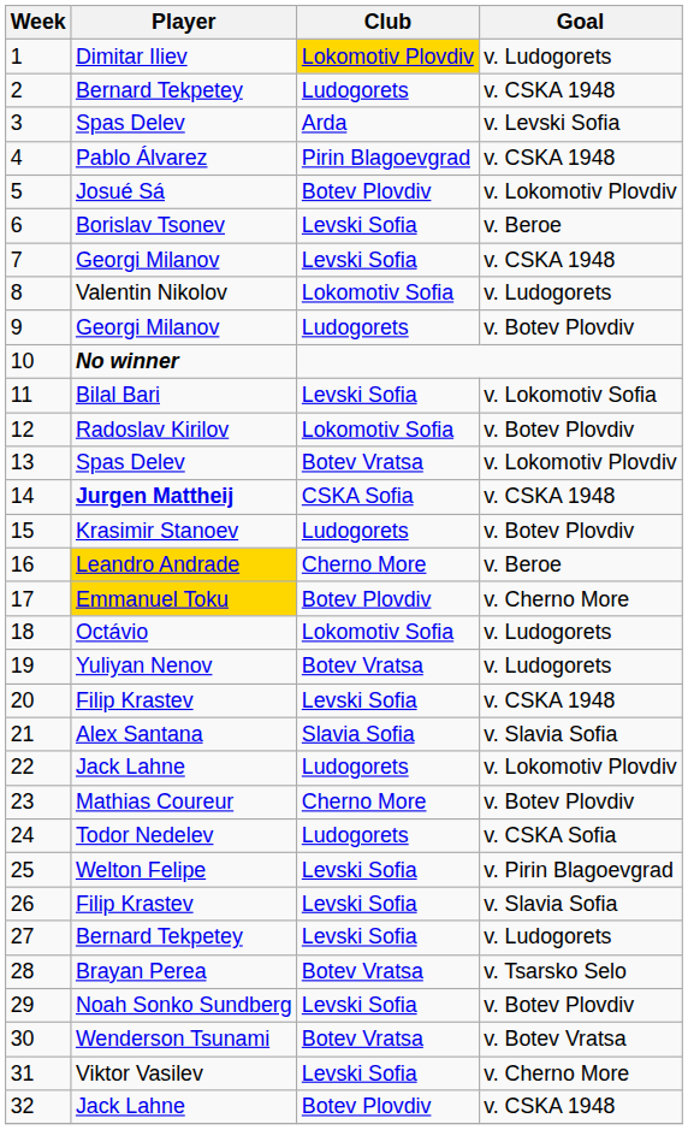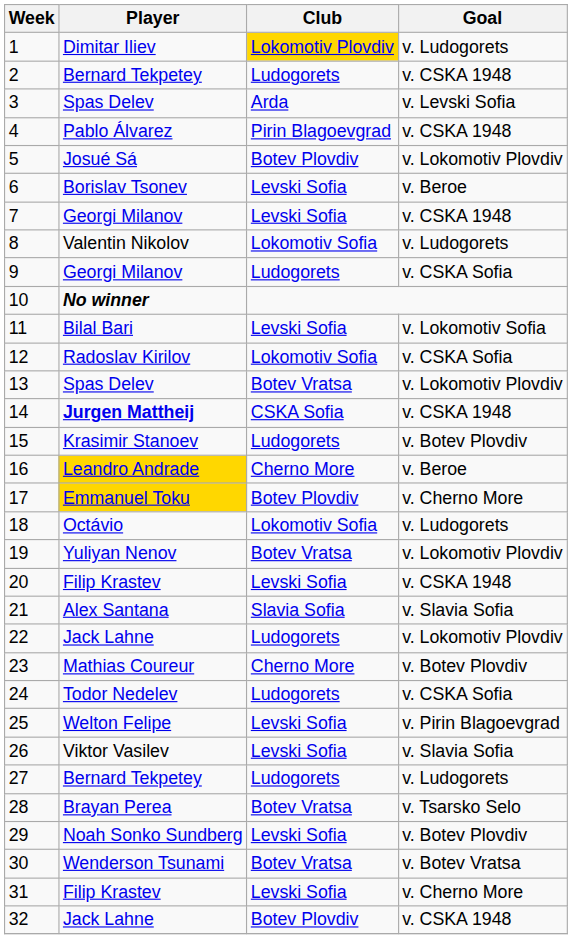 <table class="wikitable" style="text-align:left">
 <tr>
 <th>Week</th>
 <th>Player</th>
 <th>Club</th>
 <th>Goal</th>
 </tr>
 <tr>
 <td>1</td>
 <td> <a href='#'>Dimitar Iliev</a></td>
 <td style="background: gold;"><a href='#'>Lokomotiv Plovdiv</a></td>
 <td>v. Ludogorets </td>
 </tr>
 <tr>
 <td>2</td>
 <td> <a href='#'>Bernard Tekpetey</a></td>
 <td><a href='#'>Ludogorets</a></td>
 <td>v. CSKA 1948 </td>
 </tr>
 <tr>
 <td>3</td>
 <td> <a href='#'>Spas Delev</a></td>
 <td><a href='#'>Arda</a></td>
 <td>v. Levski Sofia </td>
 </tr>
 <tr>
 <td>4</td>
 <td> <a href='#'>Pablo Álvarez</a></td>
 <td><a href='#'>Pirin Blagoevgrad</a></td>
 <td>v. CSKA 1948 </td>
 </tr>
 <tr>
 <td>5</td>
 <td> <a href='#'>Josué Sá</a></td>
 <td><a href='#'>Botev Plovdiv</a></td>
 <td>v. Lokomotiv Plovdiv </td>
 </tr>
 <tr>
 <td>6</td>
 <td> <a href='#'>Borislav Tsonev</a></td>
 <td><a href='#'>Levski Sofia</a></td>
 <td>v. Beroe </td>
 </tr>
 <tr>
 <td>7</td>
 <td> <a href='#'>Georgi Milanov</a></td>
 <td><a href='#'>Levski Sofia</a></td>
 <td>v. CSKA 1948 </td>
 </tr>
 <tr>
 <td>8</td>
 <td> Valentin Nikolov</td>
 <td><a href='#'>Lokomotiv Sofia</a></td>
 <td>v. Ludogorets </td>
 </tr>
 <tr>
 <td>9</td>
 <td> <a href='#'>Georgi Milanov</a></td>
 <td><a href='#'>Ludogorets</a></td>
-<td>v. Botev Plovdiv </td>
+<td>v. CSKA Sofia </td>
 </tr>
 <tr>
 <td>10</td>
 <td><strong><em>No winner</em></strong></td>
 </tr>
 <tr>
 <td>11</td>
 <td> <a href='#'>Bilal Bari</a></td>
 <td><a href='#'>Levski Sofia</a></td>
 <td>v. Lokomotiv Sofia </td>
 </tr>
 <tr>
 <td>12</td>
 <td> <a href='#'>Radoslav Kirilov</a></td>
 <td><a href='#'>Lokomotiv Sofia</a></td>
-<td>v. Botev Plovdiv </td>
+<td>v. CSKA Sofia </td>
 </tr>
 <tr>
 <td>13</td>
 <td> <a href='#'>Spas Delev</a></td>
 <td><a href='#'>Botev Vratsa</a></td>
 <td>v. Lokomotiv Plovdiv </td>
 </tr>
 <tr>
 <td>14</td>
 <td><strong> <a href='#'>Jurgen Mattheij</a></strong></td>
 <td><a href='#'>CSKA Sofia</a></td>
 <td>v. CSKA 1948 </td>
 </tr>
 <tr>
 <td>15</td>
 <td> <a href='#'>Krasimir Stanoev</a></td>
 <td><a href='#'>Ludogorets</a></td>
 <td>v. Botev Plovdiv </td>
 </tr>
 <tr>
 <td>16</td>
 <td style="background: gold;"> <a href='#'>Leandro Andrade</a></td>
 <td><a href='#'>Cherno More</a></td>
 <td>v. Beroe </td>
 </tr>
 <tr>
 <td>17</td>
 <td style="background: gold;"> <a href='#'>Emmanuel Toku</a></td>
 <td><a href='#'>Botev Plovdiv</a></td>
 <td>v. Cherno More </td>
 </tr>
 <tr>
 <td>18</td>
 <td> <a href='#'>Octávio</a></td>
 <td><a href='#'>Lokomotiv Sofia</a></td>
 <td>v. Ludogorets </td>
 </tr>
 <tr>
 <td>19</td>
 <td> <a href='#'>Yuliyan Nenov</a></td>
 <td><a href='#'>Botev Vratsa</a></td>
-<td>v. Ludogorets </td>
+<td>v. Lokomotiv Plovdiv </td>
 </tr>
 <tr>
 <td>20</td>
 <td> <a href='#'>Filip Krastev</a></td>
 <td><a href='#'>Levski Sofia</a></td>
 <td>v. CSKA 1948 </td>
 </tr>
 <tr>
 <td>21</td>
 <td> <a href='#'>Alex Santana</a></td>
 <td><a href='#'>Slavia Sofia</a></td>
 <td>v. Slavia Sofia </td>
 </tr>
 <tr>
 <td>22</td>
 <td> <a href='#'>Jack Lahne</a></td>
 <td><a href='#'>Ludogorets</a></td>
 <td>v. Lokomotiv Plovdiv </td>
 </tr>
 <tr>
 <td>23</td>
 <td> <a href='#'>Mathias Coureur</a></td>
 <td><a href='#'>Cherno More</a></td>
 <td>v. Botev Plovdiv </td>
 </tr>
 <tr>
 <td>24</td>
 <td> <a href='#'>Todor Nedelev</a></td>
 <td><a href='#'>Ludogorets</a></td>
 <td>v. CSKA Sofia </td>
 </tr>
 <tr>
 <td>25</td>
 <td> <a href='#'>Welton Felipe</a></td>
 <td><a href='#'>Levski Sofia</a></td>
 <td>v. Pirin Blagoevgrad </td>
 </tr>
 <tr>
 <td>26</td>
-<td> <a href='#'>Filip Krastev</a></td>
+<td> Viktor Vasilev</td>
 <td><a href='#'>Levski Sofia</a></td>
 <td>v. Slavia Sofia </td>
 </tr>
 <tr>
 <td>27</td>
 <td> <a href='#'>Bernard Tekpetey</a></td>
-<td><a href='#'>Levski Sofia</a></td>
+<td><a href='#'>Ludogorets</a></td>
 <td>v. Ludogorets </td>
 </tr>
 <tr>
 <td>28</td>
 <td> <a href='#'>Brayan Perea</a></td>
 <td><a href='#'>Botev Vratsa</a></td>
 <td>v. Tsarsko Selo </td>
 </tr>
 <tr>
 <td>29</td>
 <td> <a href='#'>Noah Sonko Sundberg</a></td>
 <td><a href='#'>Levski Sofia</a></td>
 <td>v. Botev Plovdiv </td>
 </tr>
 <tr>
 <td>30</td>
 <td> <a href='#'>Wenderson Tsunami</a></td>
 <td><a href='#'>Botev Vratsa</a></td>
 <td>v. Botev Vratsa </td>
 </tr>
 <tr>
 <td>31</td>
-<td> Viktor Vasilev</td>
+<td> <a href='#'>Filip Krastev</a></td>
 <td><a href='#'>Levski Sofia</a></td>
 <td>v. Cherno More </td>
 </tr>
 <tr>
 <td>32</td>
 <td> <a href='#'>Jack Lahne</a></td>
 <td><a href='#'>Botev Plovdiv</a></td>
 <td>v. CSKA 1948 </td>
 </tr>
 <tr>
 </tr>
 </table>
